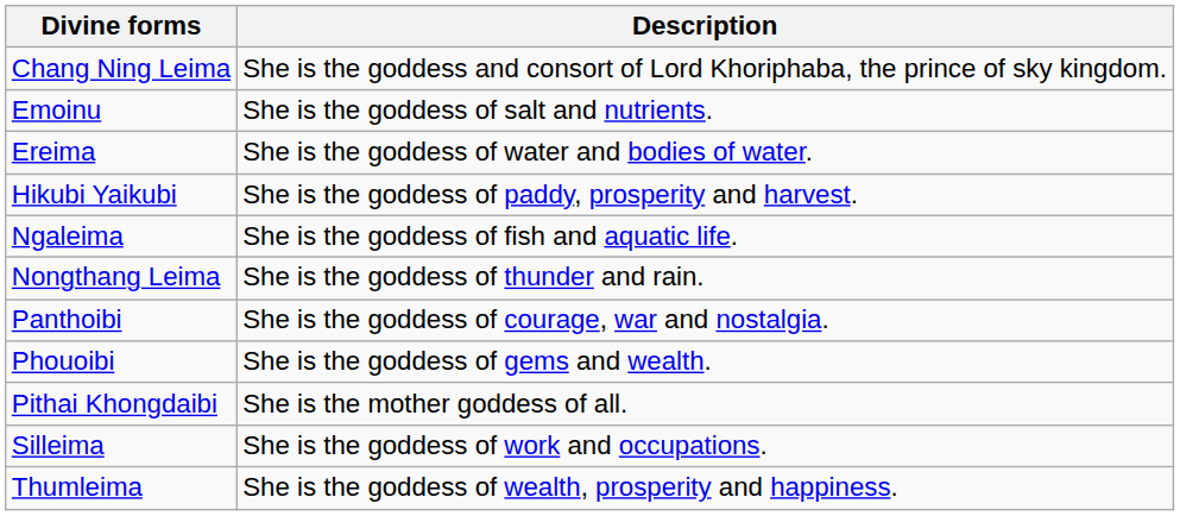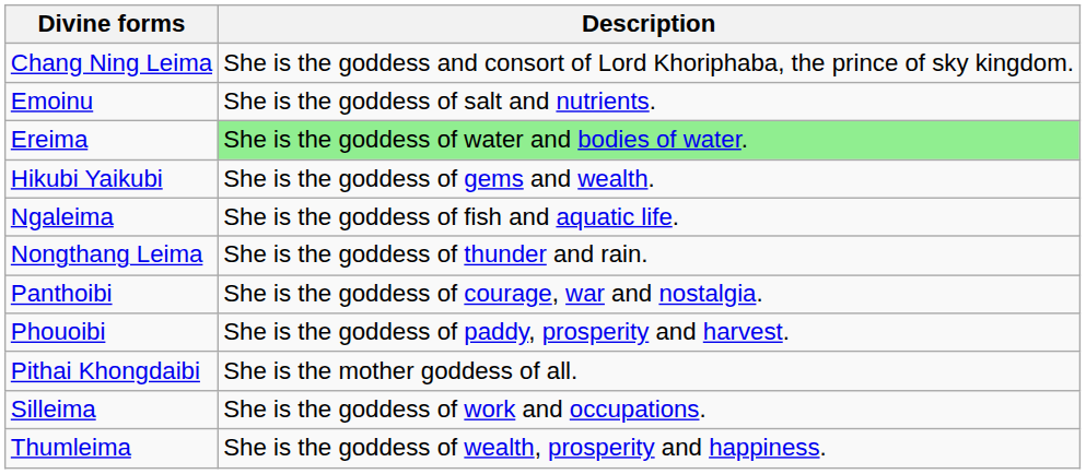 <table class="wikitable">
 <tr>
 <th>Divine forms</th>
 <th>Description</th>
 </tr>
 <tr>
 <td><a href='#'>Chang Ning Leima</a></td>
 <td>She is the goddess and consort of Lord Khoriphaba, the prince of sky kingdom.</td>
 </tr>
 <tr>
 <td><a href='#'>Emoinu</a></td>
 <td>She is the goddess of salt and <a href='#'>nutrients</a>.</td>
 </tr>
 <tr>
 <td><a href='#'>Ereima</a></td>
-<td>She is the goddess of water and <a href='#'>bodies of water</a>.</td>
+<td style="background: lightgreen;">She is the goddess of water and <a href='#'>bodies of water</a>.</td>
 </tr>
 <tr>
 <td><a href='#'>Hikubi Yaikubi</a></td>
-<td>She is the goddess of <a href='#'>paddy</a>, <a href='#'>prosperity</a> and <a href='#'>harvest</a>.</td>
+<td>She is the goddess of <a href='#'>gems</a> and <a href='#'>wealth</a>.</td>
 </tr>
 <tr>
 <td><a href='#'>Ngaleima</a></td>
 <td>She is the goddess of fish and <a href='#'>aquatic life</a>.</td>
 </tr>
 <tr>
 <td><a href='#'>Nongthang Leima</a></td>
 <td>She is the goddess of <a href='#'>thunder</a> and rain.</td>
 </tr>
 <tr>
 <td><a href='#'>Panthoibi</a></td>
 <td>She is the goddess of <a href='#'>courage</a>, <a href='#'>war</a> and <a href='#'>nostalgia</a>.</td>
 </tr>
 <tr>
 <td><a href='#'>Phouoibi</a></td>
-<td>She is the goddess of <a href='#'>gems</a> and <a href='#'>wealth</a>.</td>
+<td>She is the goddess of <a href='#'>paddy</a>, <a href='#'>prosperity</a> and <a href='#'>harvest</a>.</td>
 </tr>
 <tr>
 <td><a href='#'>Pithai Khongdaibi</a></td>
 <td>She is the mother goddess of all.</td>
 </tr>
 <tr>
 <td><a href='#'>Silleima</a></td>
 <td>She is the goddess of <a href='#'>work</a> and <a href='#'>occupations</a>.</td>
 </tr>
 <tr>
 <td><a href='#'>Thumleima</a></td>
 <td>She is the goddess of <a href='#'>wealth</a>, <a href='#'>prosperity</a> and <a href='#'>happiness</a>.</td>
 </tr>
 </table>
